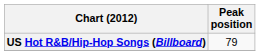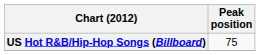 <table class="wikitable plainrowheaders sortable">
 <tr>
 <th scope="col">Chart (2012)</th>
 <th scope="col">Peak<br>position</th>
 </tr>
 <tr>
 <th scope="row">US <a href='#'>Hot R&B/Hip-Hop Songs</a> (<em><a href='#'>Billboard</a></em>)</th>
-<td style="text-align:center;">79</td>
+<td style="text-align:center;">75</td>
 </tr>
 <tr>
 </tr>
 </table>
